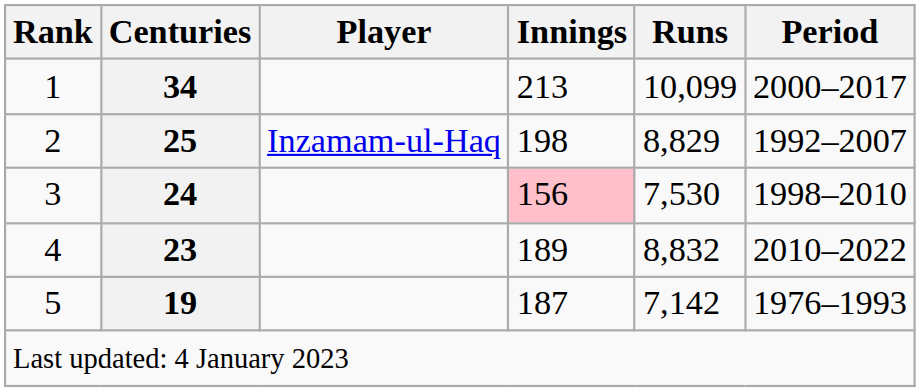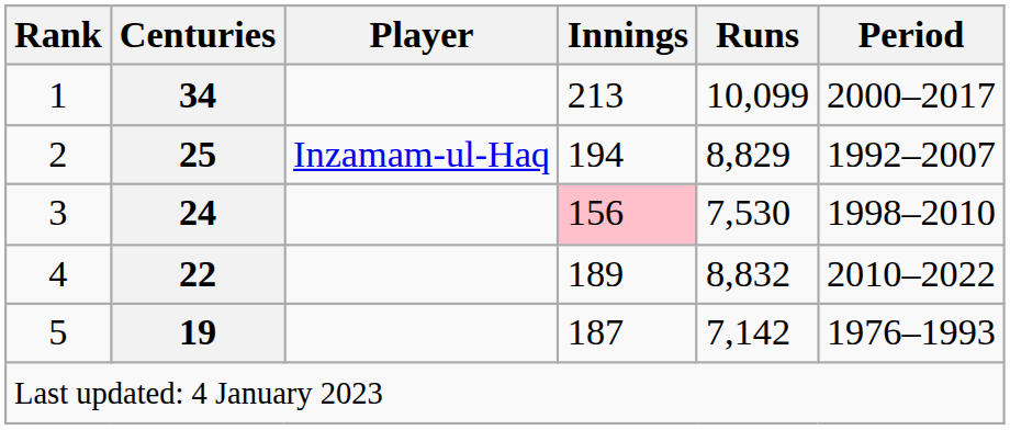 <table class="wikitable plainrowheaders sortable">
 <tr>
 <th scope="col">Rank</th>
 <th scope="col">Centuries</th>
 <th scope="col">Player</th>
 <th scope=@col@>Innings</th>
 <th scope="col">Runs</th>
 <th scope="col">Period</th>
 </tr>
 <tr>
 <td align=center>1</td>
 <th scope="row" style="text-align:center;">34</th>
 <td></td>
 <td>213</td>
 <td>10,099</td>
 <td>2000–2017</td>
 </tr>
 <tr>
 <td align=center>2</td>
 <th scope="row" style="text-align:center;">25</th>
 <td><a href='#'>Inzamam-ul-Haq</a></td>
-<td>198</td>
+<td>194</td>
 <td>8,829</td>
 <td>1992–2007</td>
 </tr>
 <tr>
 <td align=center>3</td>
 <th scope="row" style="text-align:center;">24</th>
 <td></td>
 <td style="background: pink;">156</td>
 <td>7,530</td>
 <td>1998–2010</td>
 </tr>
 <tr>
 <td align=center>4</td>
-<th scope="row" style="text-align:center;">23</th>
+<th scope="row" style="text-align:center;">22</th>
 <td></td>
 <td>189</td>
 <td>8,832</td>
 <td>2010–2022</td>
 </tr>
 <tr>
 <td align=center>5</td>
 <th scope="row" style="text-align:center;">19</th>
 <td></td>
 <td>187</td>
 <td>7,142</td>
 <td>1976–1993</td>
 </tr>
 <tr class=sortbottom>
 <td colspan=6><small>Last updated: 4 January 2023</small></td>
 </tr>
 </table>
